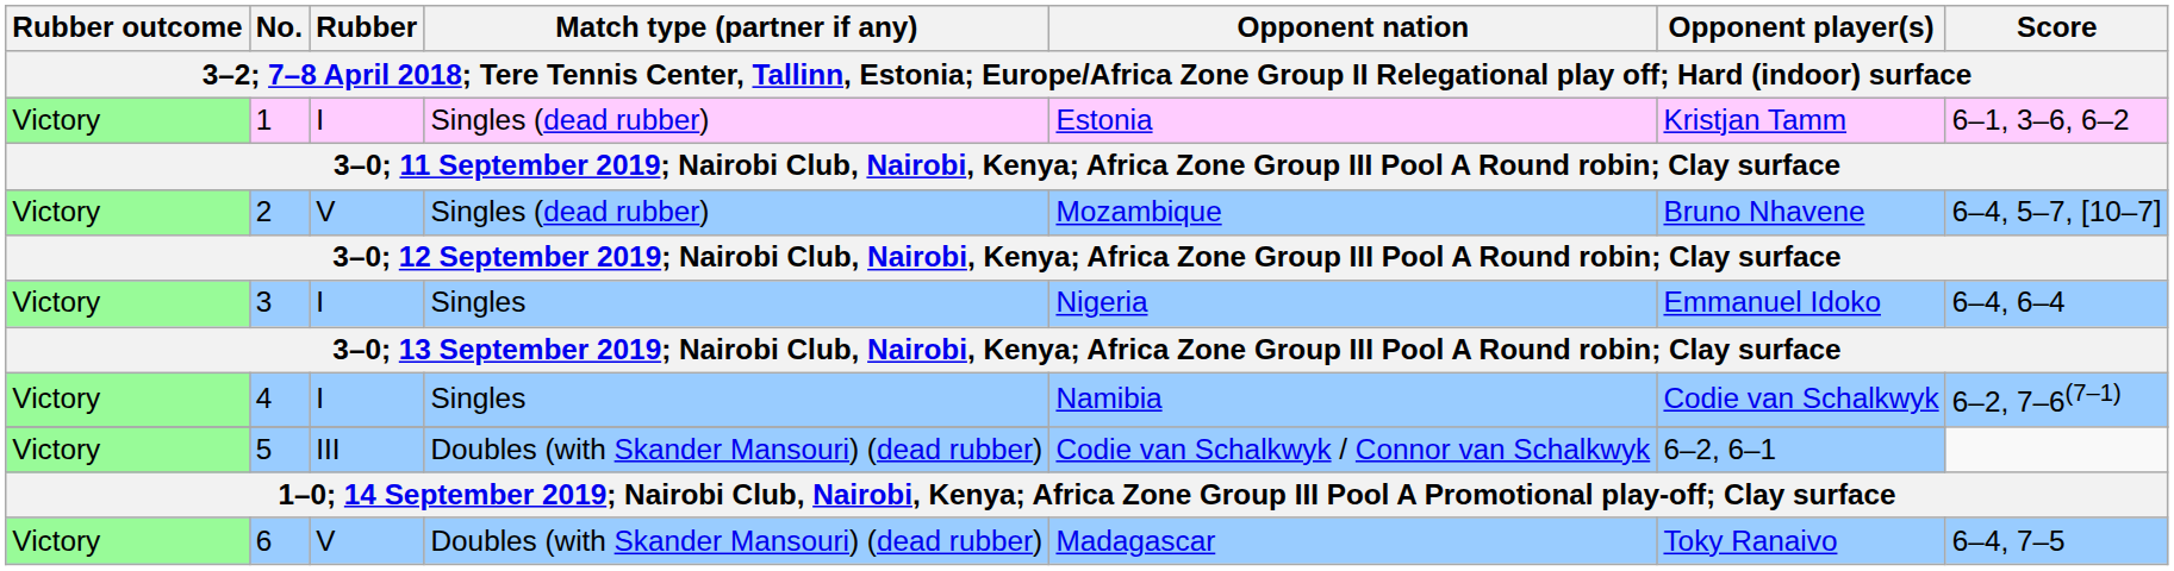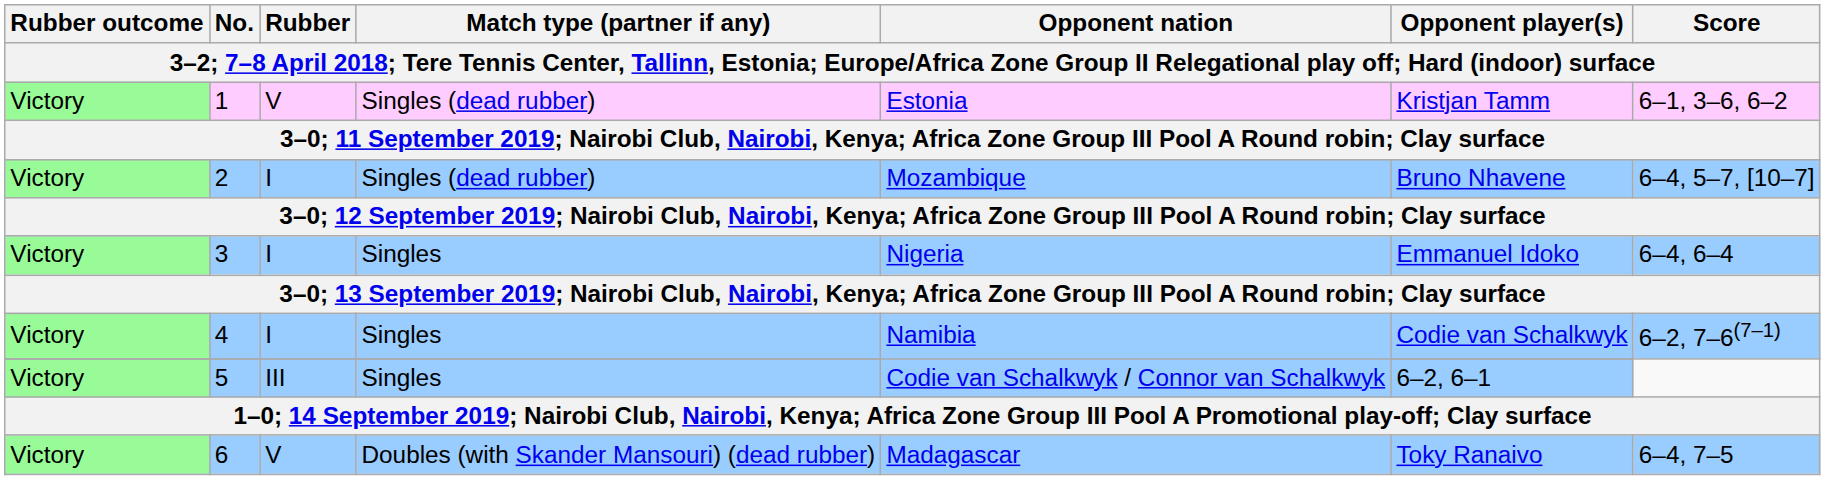 <table class=wikitable>
 <tr>
 <th>Rubber outcome</th>
 <th>No.</th>
 <th>Rubber</th>
 <th>Match type (partner if any)</th>
 <th>Opponent nation</th>
 <th>Opponent player(s)</th>
 <th>Score</th>
 </tr>
 <tr>
 <th colspan=7>3–2; <a href='#'>7–8 April 2018</a>; Tere Tennis Center, <a href='#'>Tallinn</a>, Estonia; Europe/Africa Zone Group II Relegational play off; Hard (indoor) surface</th>
 </tr>
 <tr bgcolor=#FFCCFF>
 <td bgcolor=98FB98>Victory</td>
 <td>1</td>
-<td>I</td>
+<td>V</td>
 <td>Singles (<a href='#'>dead rubber</a>)</td>
 <td> <a href='#'>Estonia</a></td>
 <td><a href='#'>Kristjan Tamm</a></td>
 <td>6–1, 3–6, 6–2</td>
 </tr>
 <tr>
 <th colspan=7>3–0; <a href='#'>11 September 2019</a>; Nairobi Club, <a href='#'>Nairobi</a>, Kenya; Africa Zone Group III Pool A Round robin; Clay surface</th>
 </tr>
 <tr bgcolor=#99CCFF>
 <td bgcolor=98FB98>Victory</td>
 <td>2</td>
-<td>V</td>
+<td>I</td>
 <td>Singles (<a href='#'>dead rubber</a>)</td>
 <td> <a href='#'>Mozambique</a></td>
 <td><a href='#'>Bruno Nhavene</a></td>
 <td>6–4, 5–7, [10–7]</td>
 </tr>
 <tr>
 <th colspan=7>3–0; <a href='#'>12 September 2019</a>; Nairobi Club, <a href='#'>Nairobi</a>, Kenya; Africa Zone Group III Pool A Round robin; Clay surface</th>
 </tr>
 <tr bgcolor=#99CCFF>
 <td bgcolor=98FB98>Victory</td>
 <td>3</td>
 <td>I</td>
 <td>Singles</td>
 <td> <a href='#'>Nigeria</a></td>
 <td><a href='#'>Emmanuel Idoko</a></td>
 <td>6–4, 6–4</td>
 </tr>
 <tr>
 <th colspan=7>3–0; <a href='#'>13 September 2019</a>; Nairobi Club, <a href='#'>Nairobi</a>, Kenya; Africa Zone Group III Pool A Round robin; Clay surface</th>
 </tr>
 <tr bgcolor=#99CCFF>
 <td bgcolor=98FB98>Victory</td>
 <td>4</td>
 <td>I</td>
 <td>Singles</td>
 <td rowspan=2> <a href='#'>Namibia</a></td>
 <td><a href='#'>Codie van Schalkwyk</a></td>
 <td>6–2, 7–6<sup>(7–1)</sup></td>
 </tr>
 <tr>
 </tr>
 <tr bgcolor=#99CCFF>
 <td bgcolor=98FB98>Victory</td>
 <td>5</td>
 <td>III</td>
-<td>Doubles (with <a href='#'>Skander Mansouri</a>) (<a href='#'>dead rubber</a>)</td>
+<td>Singles</td>
 <td><a href='#'>Codie van Schalkwyk</a> / <a href='#'>Connor van Schalkwyk</a></td>
 <td>6–2, 6–1</td>
 </tr>
 <tr>
 <th colspan=7>1–0; <a href='#'>14 September 2019</a>; Nairobi Club, <a href='#'>Nairobi</a>, Kenya; Africa Zone Group III Pool A Promotional play-off; Clay surface</th>
 </tr>
 <tr bgcolor=#99CCFF>
 <td bgcolor=98FB98>Victory</td>
 <td>6</td>
 <td>V</td>
 <td>Doubles (with <a href='#'>Skander Mansouri</a>) (<a href='#'>dead rubber</a>)</td>
 <td> <a href='#'>Madagascar</a></td>
 <td><a href='#'>Toky Ranaivo</a></td>
 <td>6–4, 7–5</td>
 </tr>
 </table>
